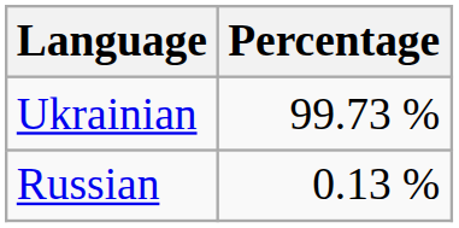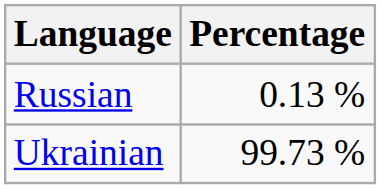 <table class="wikitable">
 <tr>
 <th>Language</th>
 <th>Percentage</th>
 </tr>
 <tr>
+<td><a href='#'>Russian</a></td>
+<td align="right">0.13 %</td>
+</tr>
+<tr>
 <td><a href='#'>Ukrainian</a></td>
 <td align="right">99.73 %</td>
 </tr>
-<tr>
-<td><a href='#'>Russian</a></td>
-<td align="right">0.13 %</td>
-</tr>
 </table>
